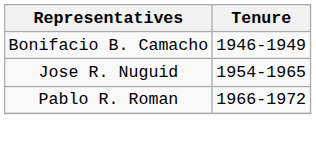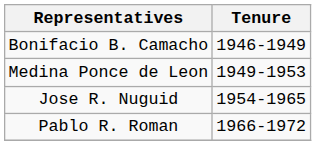 <table class="wikitable" style="text-align:center">
 <tr>
 <th>Representatives</th>
 <th>Tenure</th>
 </tr>
 <tr>
 <td>Bonifacio B. Camacho</td>
 <td>1946-1949</td>
+</tr>
+<tr>
+<td>Medina Ponce de Leon</td>
+<td>1949-1953</td>
 </tr>
 <tr>
 <td>Jose R. Nuguid</td>
 <td>1954-1965</td>
 </tr>
 <tr>
 <td>Pablo R. Roman</td>
 <td>1966-1972</td>
 </tr>
 <tr>
 </tr>
 </table>
